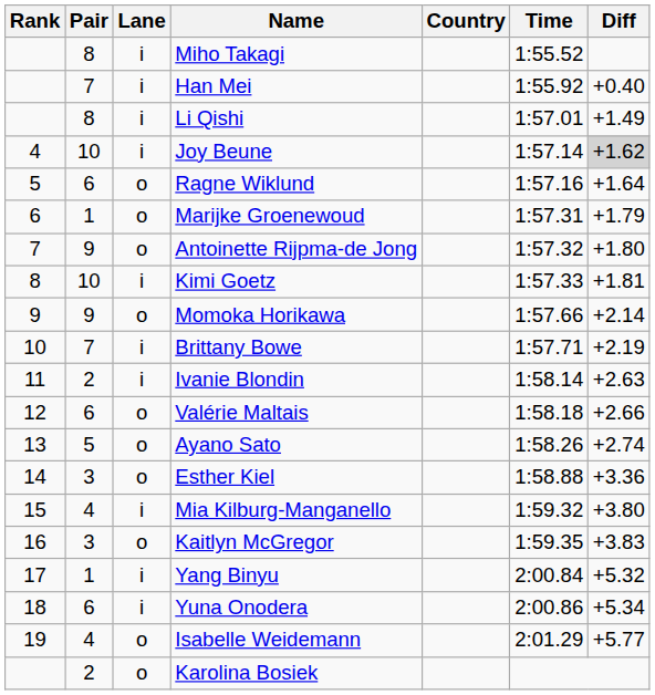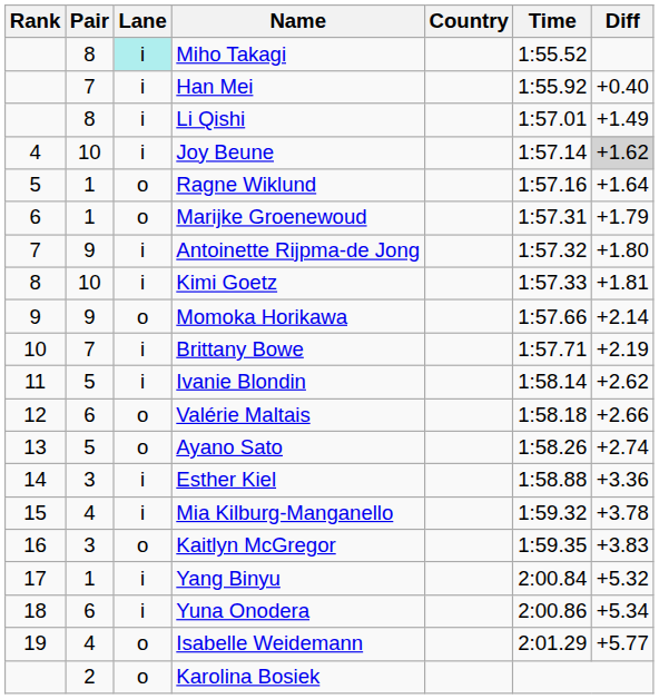 <table class="wikitable sortable" style="text-align:center">
 <tr>
 <th>Rank</th>
 <th>Pair</th>
 <th>Lane</th>
 <th>Name</th>
 <th>Country</th>
 <th>Time</th>
 <th>Diff</th>
 </tr>
 <tr>
 <td></td>
 <td>8</td>
-<td>i</td>
+<td style="background: paleturquoise;">i</td>
 <td align=left><a href='#'>Miho Takagi</a></td>
 <td align=left></td>
 <td>1:55.52</td>
 <td></td>
 </tr>
 <tr>
 <td></td>
 <td>7</td>
 <td>i</td>
 <td align=left><a href='#'>Han Mei</a></td>
 <td align=left></td>
 <td>1:55.92</td>
 <td>+0.40</td>
 </tr>
 <tr>
 <td></td>
 <td>8</td>
 <td>i</td>
 <td align=left><a href='#'>Li Qishi</a></td>
 <td align=left></td>
 <td>1:57.01</td>
 <td>+1.49</td>
 </tr>
 <tr>
 <td>4</td>
 <td>10</td>
 <td>i</td>
 <td align=left><a href='#'>Joy Beune</a></td>
 <td align=left></td>
 <td>1:57.14</td>
 <td style="background: lightgrey;">+1.62</td>
 </tr>
 <tr>
 <td>5</td>
-<td>6</td>
+<td>1</td>
 <td>o</td>
 <td align=left><a href='#'>Ragne Wiklund</a></td>
 <td align=left></td>
 <td>1:57.16</td>
 <td>+1.64</td>
 </tr>
 <tr>
 <td>6</td>
 <td>1</td>
 <td>o</td>
 <td align=left><a href='#'>Marijke Groenewoud</a></td>
 <td align=left></td>
 <td>1:57.31</td>
 <td>+1.79</td>
 </tr>
 <tr>
 <td>7</td>
 <td>9</td>
-<td>o</td>
+<td>i</td>
 <td align=left><a href='#'>Antoinette Rijpma-de Jong</a></td>
 <td align=left></td>
 <td>1:57.32</td>
 <td>+1.80</td>
 </tr>
 <tr>
 <td>8</td>
 <td>10</td>
 <td>i</td>
 <td align=left><a href='#'>Kimi Goetz</a></td>
 <td align=left></td>
 <td>1:57.33</td>
 <td>+1.81</td>
 </tr>
 <tr>
 <td>9</td>
 <td>9</td>
 <td>o</td>
 <td align=left><a href='#'>Momoka Horikawa</a></td>
 <td align=left></td>
 <td>1:57.66</td>
 <td>+2.14</td>
 </tr>
 <tr>
 <td>10</td>
 <td>7</td>
 <td>i</td>
 <td align=left><a href='#'>Brittany Bowe</a></td>
 <td align=left></td>
 <td>1:57.71</td>
 <td>+2.19</td>
 </tr>
 <tr>
 <td>11</td>
-<td>2</td>
+<td>5</td>
 <td>i</td>
 <td align=left><a href='#'>Ivanie Blondin</a></td>
 <td align=left></td>
 <td>1:58.14</td>
-<td>+2.63</td>
+<td>+2.62</td>
 </tr>
 <tr>
 <td>12</td>
 <td>6</td>
 <td>o</td>
 <td align=left><a href='#'>Valérie Maltais</a></td>
 <td align=left></td>
 <td>1:58.18</td>
 <td>+2.66</td>
 </tr>
 <tr>
 <td>13</td>
 <td>5</td>
 <td>o</td>
 <td align=left><a href='#'>Ayano Sato</a></td>
 <td align=left></td>
 <td>1:58.26</td>
 <td>+2.74</td>
 </tr>
 <tr>
 <td>14</td>
 <td>3</td>
-<td>o</td>
+<td>i</td>
 <td align=left><a href='#'>Esther Kiel</a></td>
 <td align=left></td>
 <td>1:58.88</td>
 <td>+3.36</td>
 </tr>
 <tr>
 <td>15</td>
 <td>4</td>
 <td>i</td>
 <td align=left><a href='#'>Mia Kilburg-Manganello</a></td>
 <td align=left></td>
 <td>1:59.32</td>
-<td>+3.80</td>
+<td>+3.78</td>
 </tr>
 <tr>
 <td>16</td>
 <td>3</td>
 <td>o</td>
 <td align=left><a href='#'>Kaitlyn McGregor</a></td>
 <td align=left></td>
 <td>1:59.35</td>
 <td>+3.83</td>
 </tr>
 <tr>
 <td>17</td>
 <td>1</td>
 <td>i</td>
 <td align=left><a href='#'>Yang Binyu</a></td>
 <td align=left></td>
 <td>2:00.84</td>
 <td>+5.32</td>
 </tr>
 <tr>
 <td>18</td>
 <td>6</td>
 <td>i</td>
 <td align=left><a href='#'>Yuna Onodera</a></td>
 <td align=left></td>
 <td>2:00.86</td>
 <td>+5.34</td>
 </tr>
 <tr>
 <td>19</td>
 <td>4</td>
 <td>o</td>
 <td align=left><a href='#'>Isabelle Weidemann</a></td>
 <td align=left></td>
 <td>2:01.29</td>
 <td>+5.77</td>
 </tr>
 <tr>
 <td></td>
 <td>2</td>
 <td>o</td>
 <td align=left><a href='#'>Karolina Bosiek</a></td>
 <td align=left></td>
 <td colspan=2></td>
 </tr>
 </table>
